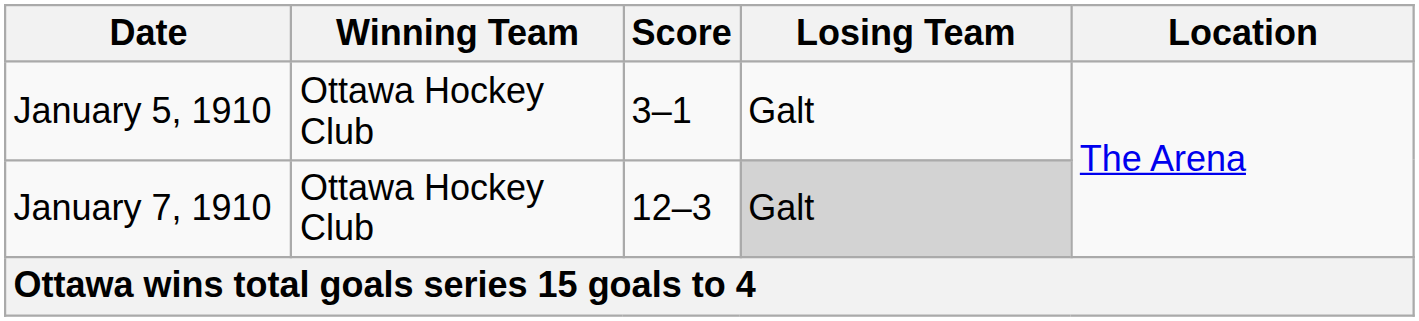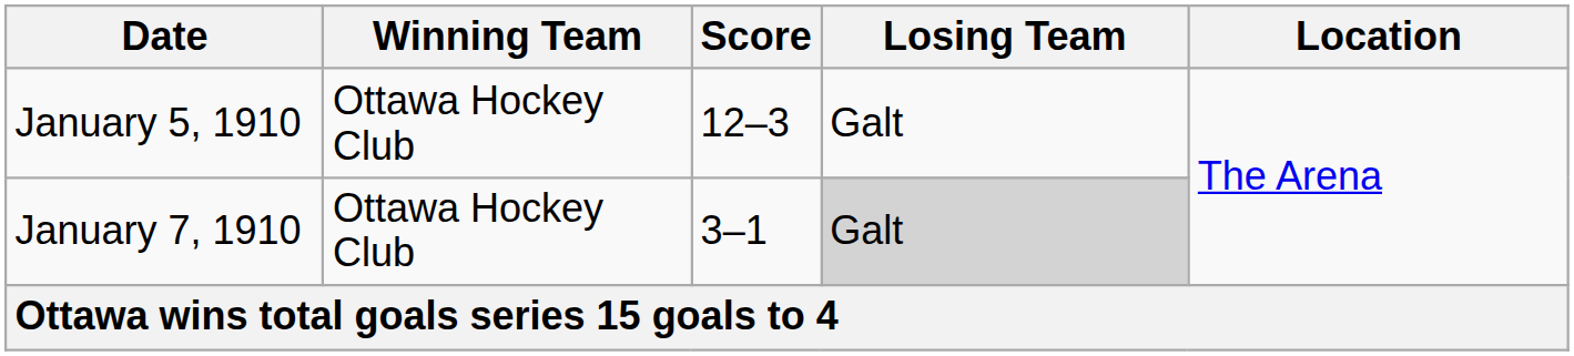 <table class="wikitable">
 <tr>
 <th width="120">Date</th>
 <th width="140">Winning Team</th>
 <th width="5">Score</th>
 <th width="140">Losing Team</th>
 <th width="145">Location</th>
 </tr>
 <tr>
 <td>January 5, 1910</td>
 <td>Ottawa Hockey Club</td>
-<td>3–1</td>
+<td>12–3</td>
 <td>Galt</td>
 <td rowspan="2"><a href='#'>The Arena</a></td>
 </tr>
 <tr>
 <td>January 7, 1910</td>
 <td>Ottawa Hockey Club</td>
-<td>12–3</td>
+<td>3–1</td>
 <td style="background: lightgrey;">Galt</td>
 </tr>
 <tr>
 <th colspan="5" style="text-align:left;">Ottawa wins total goals series 15 goals to 4</th>
 </tr>
 </table>
